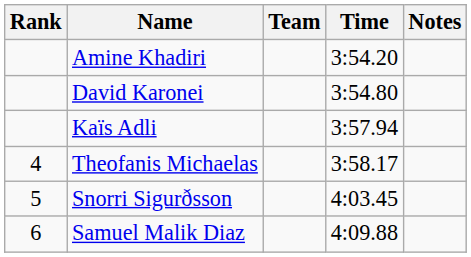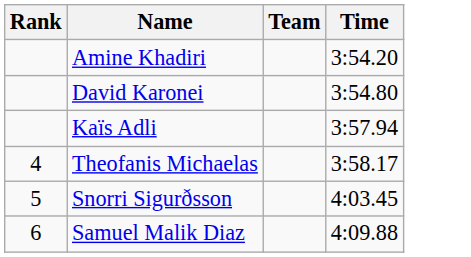 <table class="wikitable sortable" style="text-align:center">
 <tr>
 <th>Rank</th>
 <th>Name</th>
 <th>Team</th>
 <th>Time</th>
-<th>Notes</th>
 </tr>
 <tr>
 <td></td>
 <td align="left"><a href='#'>Amine Khadiri</a></td>
 <td align=left></td>
 <td>3:54.20</td>
-<td></td>
 </tr>
 <tr>
 <td></td>
 <td align="left"><a href='#'>David Karonei</a></td>
 <td align=left></td>
 <td>3:54.80</td>
-<td></td>
 </tr>
 <tr>
 <td></td>
 <td align="left"><a href='#'>Kaïs Adli</a></td>
 <td align=left></td>
 <td>3:57.94</td>
-<td></td>
 </tr>
 <tr>
 <td>4</td>
 <td align="left"><a href='#'>Theofanis Michaelas</a></td>
 <td align=left></td>
 <td>3:58.17</td>
-<td></td>
 </tr>
 <tr>
 <td>5</td>
 <td align="left"><a href='#'>Snorri Sigurðsson</a></td>
 <td align=left></td>
 <td>4:03.45</td>
-<td></td>
 </tr>
 <tr>
 <td>6</td>
 <td align="left"><a href='#'>Samuel Malik Diaz</a></td>
 <td align=left></td>
 <td>4:09.88</td>
-<td></td>
 </tr>
 </table>
